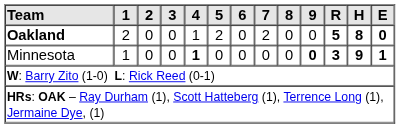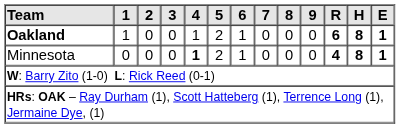 <table border=1 cellspacing=0 width=425 style="margin-left:3em;">
 <tr style="text-align:center; background-color:#e6e6e6;">
 <th align=left width=28%>Team</th>
 <th width=6%>1</th>
 <th width=6%>2</th>
 <th width=6%>3</th>
 <th width=6%>4</th>
 <th width=6%>5</th>
 <th width=6%>6</th>
 <th width=6%>7</th>
 <th width=6%>8</th>
 <th width=6%>9</th>
 <th width=6%>R</th>
 <th width=6%>H</th>
 <th width=6%>E</th>
 </tr>
 <tr style="text-align:center;">
 <td align=left><strong>Oakland</strong></td>
-<td>2</td>
+<td>1</td>
 <td>0</td>
 <td>0</td>
 <td>1</td>
 <td>2</td>
-<td>0</td>
-<td>2</td>
+<td>1</td>
 <td>0</td>
 <td>0</td>
-<td><strong>5</strong></td>
+<td>0</td>
+<td><strong>6</strong></td>
 <td><strong>8</strong></td>
-<td><strong>0</strong></td>
+<td><strong>1</strong></td>
 </tr>
 <tr style="text-align:center;">
 <td align=left>Minnesota</td>
+<td>0</td>
+<td>0</td>
+<td>0</td>
+<td><strong>1</strong></td>
+<td>2</td>
 <td>1</td>
 <td>0</td>
 <td>0</td>
-<td><strong>1</strong></td>
 <td>0</td>
-<td>0</td>
-<td>0</td>
-<td>0</td>
-<td><strong>0</strong></td>
-<td><strong>3</strong></td>
-<td><strong>9</strong></td>
+<td><strong>4</strong></td>
+<td><strong>8</strong></td>
 <td><strong>1</strong></td>
 </tr>
 <tr style="text-align:left;">
 <td colspan=13><small><strong>W</strong>: <a href='#'>Barry Zito</a> (1-0)  <strong>L</strong>: <a href='#'>Rick Reed</a> (0-1)  </small></td>
 </tr>
 <tr style="text-align:left;">
 <td colspan=13><small><strong>HRs</strong>: <strong>OAK</strong> – <a href='#'>Ray Durham</a> (1), <a href='#'>Scott Hatteberg</a> (1), <a href='#'>Terrence Long</a> (1), <a href='#'>Jermaine Dye</a>, (1) </small></td>
 </tr>
 </table>
